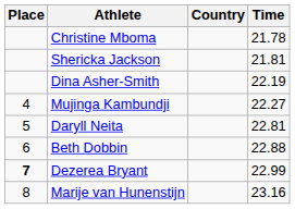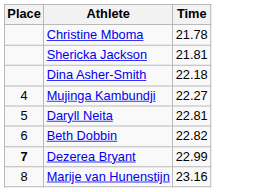 <table class="wikitable">
 <tr>
 <th>Place</th>
 <th>Athlete</th>
-<th>Country</th>
 <th>Time</th>
 </tr>
 <tr>
 <td align=center></td>
 <td><a href='#'>Christine Mboma</a></td>
-<td></td>
 <td>21.78</td>
 </tr>
 <tr>
 <td align=center></td>
 <td><a href='#'>Shericka Jackson</a></td>
-<td></td>
 <td>21.81</td>
 </tr>
 <tr>
 <td align=center></td>
 <td><a href='#'>Dina Asher-Smith</a></td>
-<td></td>
-<td>22.19</td>
+<td>22.18</td>
 </tr>
 <tr>
 <td align=center>4</td>
 <td><a href='#'>Mujinga Kambundji</a></td>
-<td></td>
 <td>22.27</td>
 </tr>
 <tr>
 <td align=center>5</td>
 <td><a href='#'>Daryll Neita</a></td>
-<td></td>
 <td>22.81</td>
 </tr>
 <tr>
 <td align=center>6</td>
 <td><a href='#'>Beth Dobbin</a></td>
-<td></td>
-<td>22.88</td>
+<td>22.82</td>
 </tr>
 <tr>
 <td align=center><strong>7</strong></td>
 <td><a href='#'>Dezerea Bryant</a></td>
-<td></td>
 <td>22.99</td>
 </tr>
 <tr>
 <td align=center>8</td>
 <td><a href='#'>Marije van Hunenstijn</a></td>
-<td></td>
 <td>23.16</td>
 </tr>
 </table>
